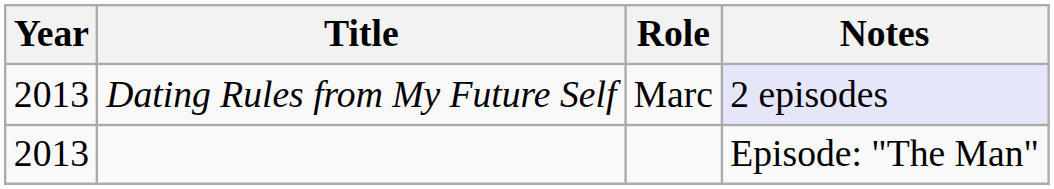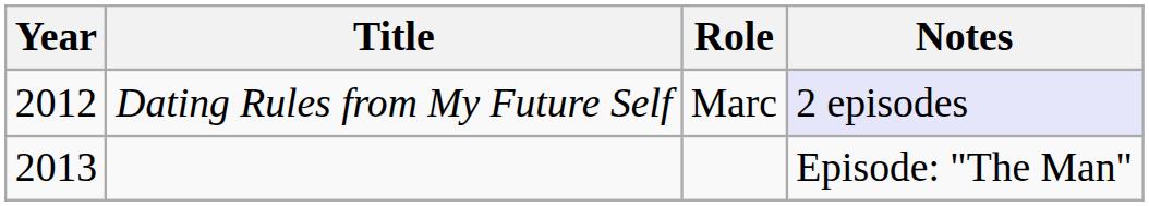 <table class="wikitable sortable">
 <tr>
 <th>Year</th>
 <th>Title</th>
 <th>Role</th>
 <th class="unsortable">Notes</th>
 </tr>
 <tr>
-<td>2013</td>
+<td>2012</td>
 <td><em>Dating Rules from My Future Self</em></td>
 <td>Marc</td>
 <td style="background: lavender;">2 episodes</td>
 </tr>
 <tr>
 <td>2013</td>
 <td><em></em></td>
 <td></td>
 <td>Episode: "The Man"</td>
 </tr>
 </table>
